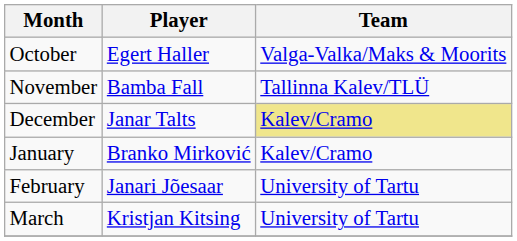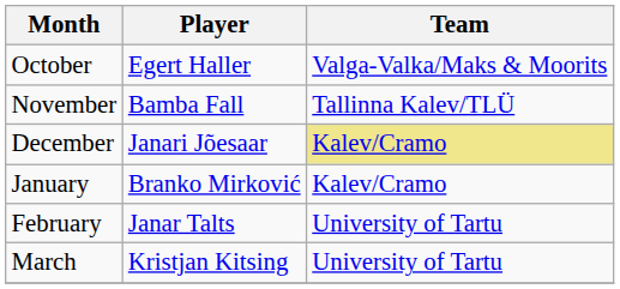 <table class="wikitable sortable">
 <tr>
 <th>Month</th>
 <th>Player</th>
 <th>Team</th>
 </tr>
 <tr>
 <td>October</td>
 <td> <a href='#'>Egert Haller</a></td>
 <td><a href='#'>Valga-Valka/Maks & Moorits</a></td>
 </tr>
 <tr>
 <td>November</td>
 <td> <a href='#'>Bamba Fall</a></td>
 <td><a href='#'>Tallinna Kalev/TLÜ</a></td>
 </tr>
 <tr>
 <td>December</td>
-<td> <a href='#'>Janar Talts</a></td>
+<td> <a href='#'>Janari Jõesaar</a></td>
 <td style="background: khaki;"><a href='#'>Kalev/Cramo</a></td>
 </tr>
 <tr>
 <td>January</td>
 <td> <a href='#'>Branko Mirković</a></td>
 <td><a href='#'>Kalev/Cramo</a></td>
 </tr>
 <tr>
 <td>February</td>
-<td> <a href='#'>Janari Jõesaar</a></td>
+<td> <a href='#'>Janar Talts</a></td>
 <td><a href='#'>University of Tartu</a></td>
 </tr>
 <tr>
 <td>March</td>
 <td> <a href='#'>Kristjan Kitsing</a></td>
 <td><a href='#'>University of Tartu</a></td>
 </tr>
 <tr>
 </tr>
 </table>
